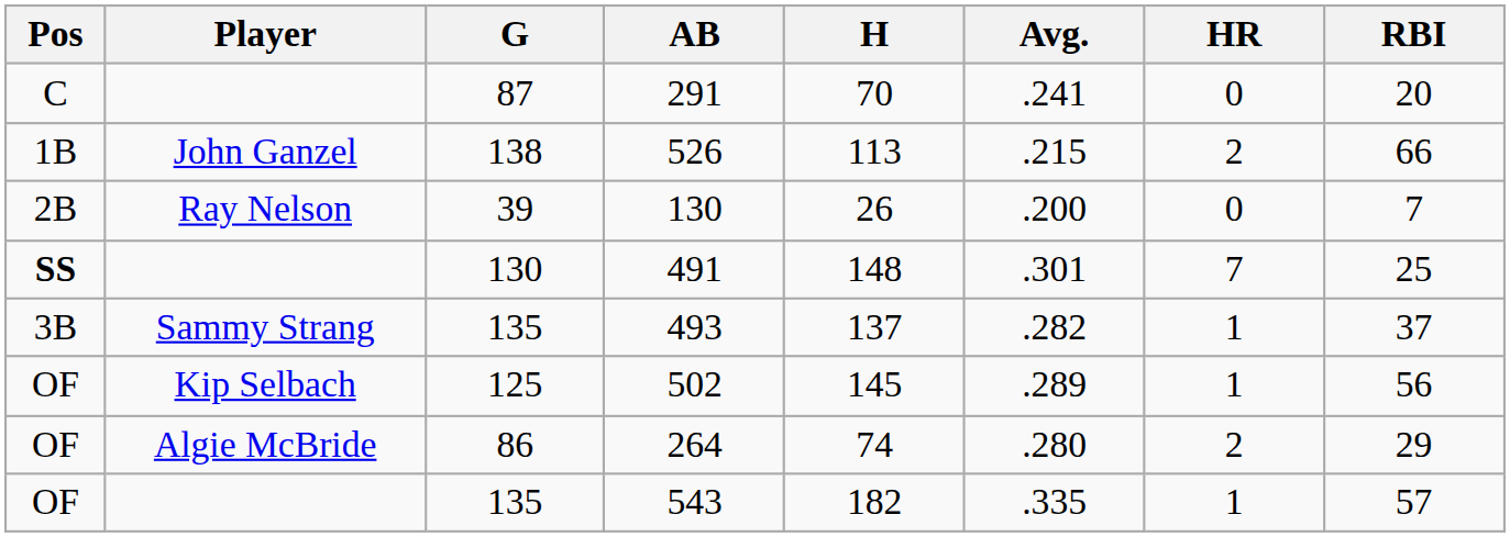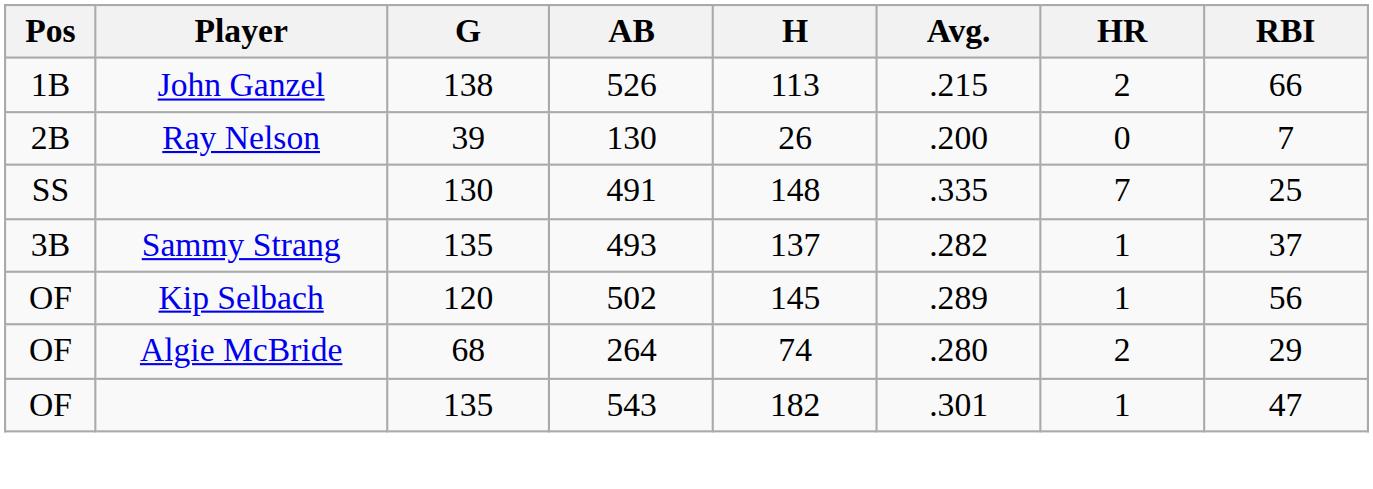 <table class="wikitable sortable">
 <tr>
 <th bgcolor="#DDDDFF" width="5%">Pos</th>
 <th bgcolor="#DDDDFF" width="16%">Player</th>
 <th bgcolor="#DDDDFF" width="9%">G</th>
 <th bgcolor="#DDDDFF" width="9%">AB</th>
 <th bgcolor="#DDDDFF" width="9%">H</th>
 <th bgcolor="#DDDDFF" width="9%">Avg.</th>
 <th bgcolor="#DDDDFF" width="9%">HR</th>
 <th bgcolor="#DDDDFF" width="9%">RBI</th>
-</tr>
-<tr align="center">
-<td>C</td>
-<td></td>
-<td>87</td>
-<td>291</td>
-<td>70</td>
-<td>.241</td>
-<td>0</td>
-<td>20</td>
 </tr>
 <tr align="center">
 <td>1B</td>
 <td><a href='#'>John Ganzel</a></td>
 <td>138</td>
 <td>526</td>
 <td>113</td>
 <td>.215</td>
 <td>2</td>
 <td>66</td>
 </tr>
 <tr align=center>
 <td>2B</td>
 <td><a href='#'>Ray Nelson</a></td>
 <td>39</td>
 <td>130</td>
 <td>26</td>
 <td>.200</td>
 <td>0</td>
 <td>7</td>
 </tr>
 <tr align=center>
-<td><strong>SS</strong></td>
+<td>SS</td>
 <td></td>
 <td>130</td>
 <td>491</td>
 <td>148</td>
-<td>.301</td>
+<td>.335</td>
 <td>7</td>
 <td>25</td>
 </tr>
 <tr align="center">
 <td>3B</td>
 <td><a href='#'>Sammy Strang</a></td>
 <td>135</td>
 <td>493</td>
 <td>137</td>
 <td>.282</td>
 <td>1</td>
 <td>37</td>
 </tr>
 <tr align=center>
 <td>OF</td>
 <td><a href='#'>Kip Selbach</a></td>
-<td>125</td>
+<td>120</td>
 <td>502</td>
 <td>145</td>
 <td>.289</td>
 <td>1</td>
 <td>56</td>
 </tr>
 <tr align=center>
 <td>OF</td>
 <td><a href='#'>Algie McBride</a></td>
-<td>86</td>
+<td>68</td>
 <td>264</td>
 <td>74</td>
 <td>.280</td>
 <td>2</td>
 <td>29</td>
 </tr>
 <tr align=center>
 <td>OF</td>
 <td></td>
 <td>135</td>
 <td>543</td>
 <td>182</td>
-<td>.335</td>
+<td>.301</td>
 <td>1</td>
-<td>57</td>
+<td>47</td>
 </tr>
 </table>
